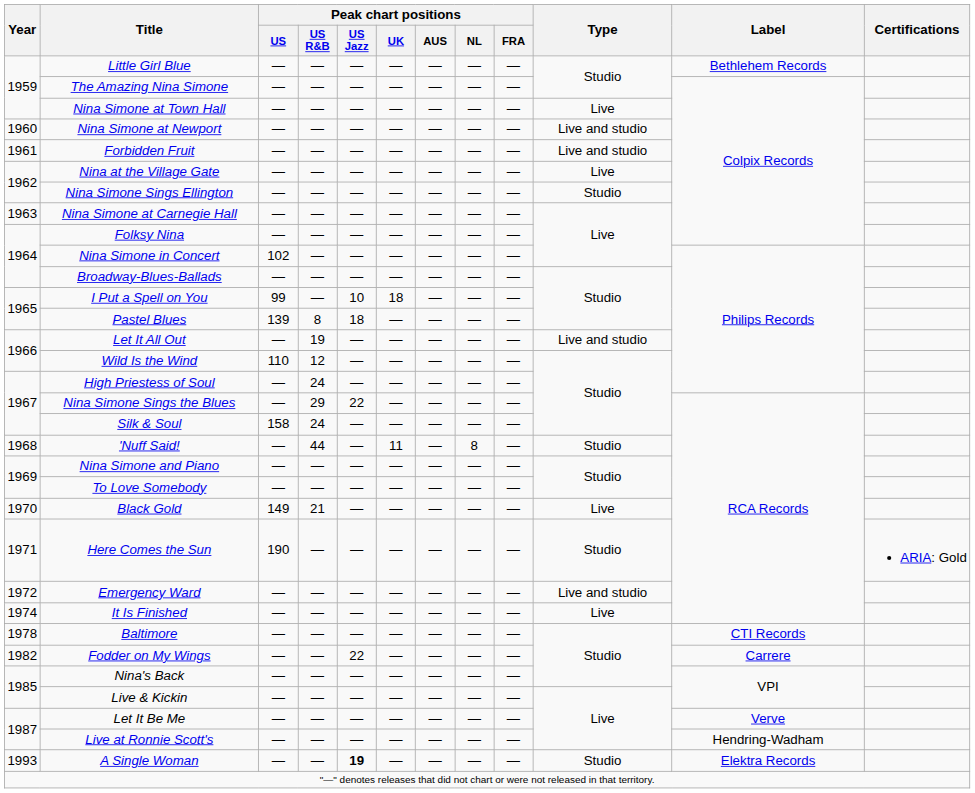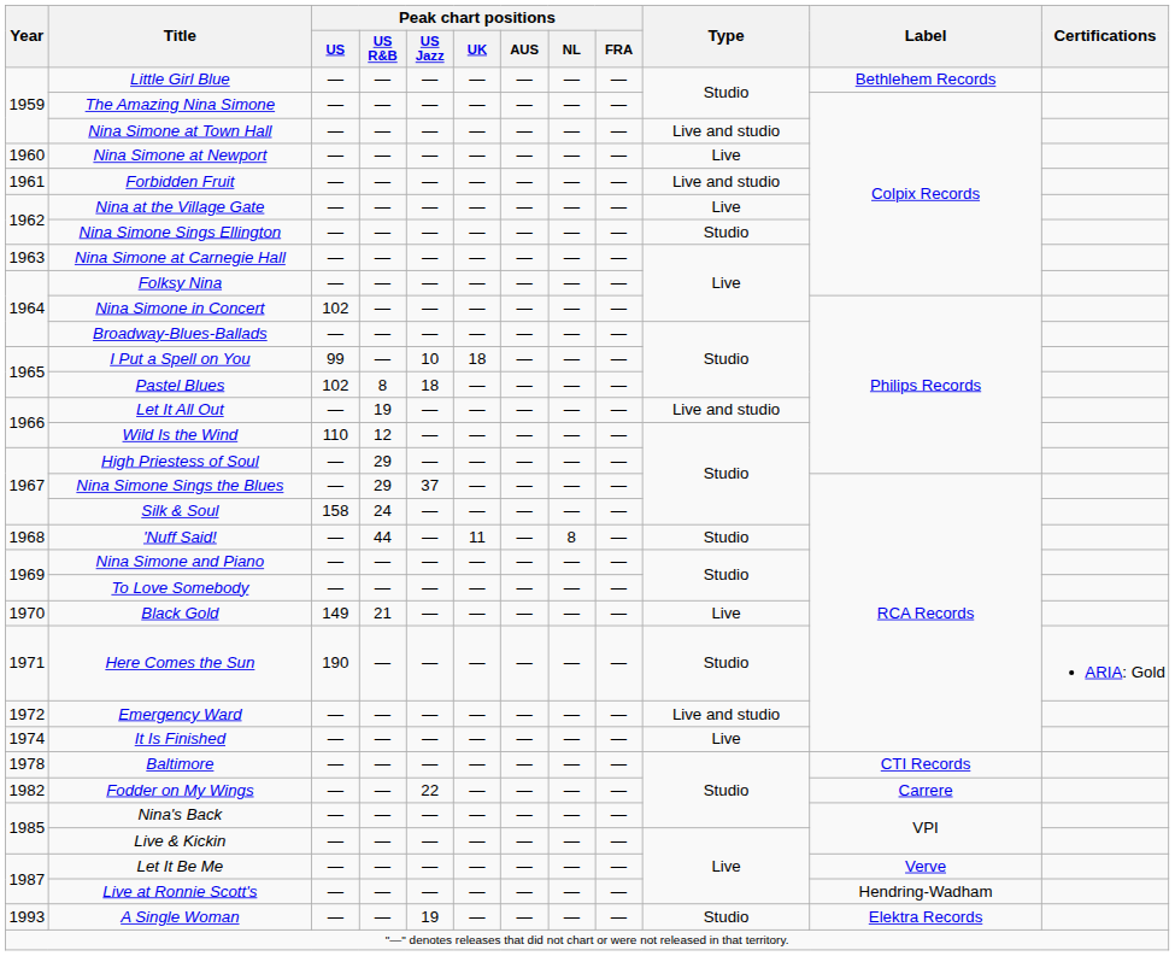 <table class="wikitable plainrowheaders" style="text-align:center;" border="1">
 <tr>
 <th scope="col" rowspan="2">Year</th>
 <th scope="col" rowspan="2" style="width:16em;">Title</th>
 <th scope="col" colspan="7">Peak chart positions</th>
 <th scope="col" rowspan="2" style="width:10em;">Type</th>
 <th scope="col" rowspan="2" style="width:14em;">Label</th>
 <th scope="col" rowspan="2">Certifications</th>
 </tr>
 <tr>
 <th scope="col" style="width:3em;font-size:85%;"><a href='#'>US</a><br></th>
 <th scope="col" style="width:3em;font-size:85%;"><a href='#'>US<br>R&B</a><br></th>
 <th scope="col" style="width:3em;font-size:85%;"><a href='#'>US<br>Jazz</a><br></th>
 <th scope="col" style="width:3em;font-size:85%;"><a href='#'>UK</a><br></th>
 <th scope="col" style="width:3em;font-size:85%;">AUS<br></th>
 <th scope="col" style="width:3em;font-size:85%;">NL<br></th>
 <th scope="col" style="width:3em;font-size:85%;">FRA<br></th>
 </tr>
 <tr>
 <td rowspan="3">1959</td>
 <td><em><a href='#'>Little Girl Blue</a></em></td>
 <td>―</td>
 <td>―</td>
 <td>―</td>
 <td>―</td>
 <td>―</td>
 <td>―</td>
 <td>―</td>
 <td rowspan="2">Studio</td>
 <td><a href='#'>Bethlehem Records</a></td>
 <td></td>
 </tr>
 <tr>
 <td><em><a href='#'>The Amazing Nina Simone</a></em></td>
 <td>―</td>
 <td>―</td>
 <td>―</td>
 <td>―</td>
 <td>―</td>
 <td>―</td>
 <td>―</td>
 <td rowspan="8"><a href='#'>Colpix Records</a></td>
 <td></td>
 </tr>
 <tr>
 <td><em><a href='#'>Nina Simone at Town Hall</a></em></td>
 <td>―</td>
 <td>―</td>
 <td>―</td>
 <td>―</td>
 <td>―</td>
 <td>―</td>
 <td>―</td>
-<td>Live</td>
+<td>Live and studio</td>
 <td></td>
 </tr>
 <tr>
 <td rowspan="1">1960</td>
 <td><em><a href='#'>Nina Simone at Newport</a></em></td>
 <td>―</td>
 <td>―</td>
 <td>―</td>
 <td>―</td>
 <td>―</td>
 <td>―</td>
 <td>―</td>
-<td>Live and studio</td>
+<td>Live</td>
 <td></td>
 </tr>
 <tr>
 <td>1961</td>
 <td><em><a href='#'>Forbidden Fruit</a></em></td>
 <td>―</td>
 <td>―</td>
 <td>―</td>
 <td>―</td>
 <td>―</td>
 <td>―</td>
 <td>―</td>
 <td>Live and studio</td>
 <td></td>
 </tr>
 <tr>
 <td rowspan="2">1962</td>
 <td><em><a href='#'>Nina at the Village Gate</a></em></td>
 <td>―</td>
 <td>―</td>
 <td>―</td>
 <td>―</td>
 <td>―</td>
 <td>―</td>
 <td>―</td>
 <td>Live</td>
 <td></td>
 </tr>
 <tr>
 <td><em><a href='#'>Nina Simone Sings Ellington</a></em></td>
 <td>―</td>
 <td>―</td>
 <td>―</td>
 <td>―</td>
 <td>―</td>
 <td>―</td>
 <td>―</td>
 <td>Studio</td>
 <td></td>
 </tr>
 <tr>
 <td>1963</td>
 <td><em><a href='#'>Nina Simone at Carnegie Hall</a></em></td>
 <td>―</td>
 <td>―</td>
 <td>―</td>
 <td>―</td>
 <td>―</td>
 <td>―</td>
 <td>―</td>
 <td rowspan="3">Live</td>
 <td></td>
 </tr>
 <tr>
 <td rowspan="3">1964</td>
 <td><em><a href='#'>Folksy Nina</a></em></td>
 <td>―</td>
 <td>―</td>
 <td>―</td>
 <td>―</td>
 <td>―</td>
 <td>―</td>
 <td>―</td>
 <td></td>
 </tr>
 <tr>
 <td><em><a href='#'>Nina Simone in Concert</a></em></td>
 <td>102</td>
 <td>―</td>
 <td>―</td>
 <td>―</td>
 <td>―</td>
 <td>―</td>
 <td>―</td>
 <td rowspan="7"><a href='#'>Philips Records</a></td>
 <td></td>
 </tr>
 <tr>
 <td><em><a href='#'>Broadway-Blues-Ballads</a></em></td>
 <td>―</td>
 <td>―</td>
 <td>―</td>
 <td>―</td>
 <td>―</td>
 <td>―</td>
 <td>―</td>
 <td rowspan="3">Studio</td>
 <td></td>
 </tr>
 <tr>
 <td rowspan="2">1965</td>
 <td><em><a href='#'>I Put a Spell on You</a></em></td>
 <td>99</td>
 <td>―</td>
 <td>10</td>
 <td>18</td>
 <td>―</td>
 <td>―</td>
 <td>―</td>
 <td></td>
 </tr>
 <tr>
 <td><em><a href='#'>Pastel Blues</a></em></td>
-<td>139</td>
+<td>102</td>
 <td>8</td>
 <td>18</td>
 <td>―</td>
 <td>―</td>
 <td>―</td>
 <td>―</td>
 <td></td>
 </tr>
 <tr>
 <td rowspan="2">1966</td>
 <td><em><a href='#'>Let It All Out</a></em></td>
 <td>―</td>
 <td>19</td>
 <td>―</td>
 <td>―</td>
 <td>―</td>
 <td>―</td>
 <td>―</td>
 <td>Live and studio</td>
 <td></td>
 </tr>
 <tr>
 <td><em><a href='#'>Wild Is the Wind</a></em></td>
 <td>110</td>
 <td>12</td>
 <td>―</td>
 <td>―</td>
 <td>―</td>
 <td>―</td>
 <td>―</td>
 <td rowspan="4">Studio</td>
 <td></td>
 </tr>
 <tr>
 <td rowspan="3">1967</td>
 <td><em><a href='#'>High Priestess of Soul</a></em></td>
 <td>―</td>
-<td>24</td>
+<td>29</td>
 <td>―</td>
 <td>―</td>
 <td>―</td>
 <td>―</td>
 <td>―</td>
 <td></td>
 </tr>
 <tr>
 <td><em><a href='#'>Nina Simone Sings the Blues</a></em></td>
 <td>―</td>
 <td>29</td>
-<td>22</td>
+<td>37</td>
 <td>―</td>
 <td>―</td>
 <td>―</td>
 <td>―</td>
 <td rowspan="9"><a href='#'>RCA Records</a></td>
 <td></td>
 </tr>
 <tr>
 <td><em><a href='#'>Silk & Soul</a></em></td>
 <td>158</td>
 <td>24</td>
 <td>―</td>
 <td>―</td>
 <td>―</td>
 <td>―</td>
 <td>―</td>
 <td></td>
 </tr>
 <tr>
 <td>1968</td>
 <td><em><a href='#'>'Nuff Said!</a></em></td>
 <td>―</td>
 <td>44</td>
 <td>―</td>
 <td>11</td>
 <td>―</td>
 <td>8</td>
 <td>―</td>
 <td>Studio</td>
 <td></td>
 </tr>
 <tr>
 <td rowspan="2">1969</td>
 <td><em><a href='#'>Nina Simone and Piano</a></em></td>
 <td>―</td>
 <td>―</td>
 <td>―</td>
 <td>―</td>
 <td>―</td>
 <td>―</td>
 <td>―</td>
 <td rowspan="2">Studio</td>
 <td></td>
 </tr>
 <tr>
 <td><em><a href='#'>To Love Somebody</a></em></td>
 <td>―</td>
 <td>―</td>
 <td>―</td>
 <td>―</td>
 <td>―</td>
 <td>―</td>
 <td>―</td>
 <td></td>
 </tr>
 <tr>
 <td>1970</td>
 <td><em><a href='#'>Black Gold</a></em></td>
 <td>149</td>
 <td>21</td>
 <td>―</td>
 <td>―</td>
 <td>―</td>
 <td>―</td>
 <td>―</td>
 <td>Live</td>
 <td></td>
 </tr>
 <tr>
 <td>1971</td>
 <td><em><a href='#'>Here Comes the Sun</a></em></td>
 <td>190</td>
 <td>―</td>
 <td>―</td>
 <td>―</td>
 <td>―</td>
 <td>―</td>
 <td>―</td>
 <td>Studio</td>
 <td><br><ul><li><a href='#'>ARIA</a>: Gold</li></ul></td>
 </tr>
 <tr>
 <td>1972</td>
 <td><em><a href='#'>Emergency Ward</a></em></td>
 <td>―</td>
 <td>―</td>
 <td>―</td>
 <td>―</td>
 <td>―</td>
 <td>―</td>
 <td>―</td>
 <td>Live and studio</td>
 <td></td>
 </tr>
 <tr>
 <td>1974</td>
 <td><em><a href='#'>It Is Finished</a></em></td>
 <td>―</td>
 <td>―</td>
 <td>―</td>
 <td>―</td>
 <td>―</td>
 <td>―</td>
 <td>―</td>
 <td>Live</td>
 <td></td>
 </tr>
 <tr>
 <td>1978</td>
 <td><em><a href='#'>Baltimore</a></em></td>
 <td>―</td>
 <td>―</td>
 <td>―</td>
 <td>―</td>
 <td>―</td>
 <td>―</td>
 <td>―</td>
 <td rowspan="3">Studio</td>
 <td><a href='#'>CTI Records</a></td>
 <td></td>
 </tr>
 <tr>
 <td>1982</td>
 <td><em><a href='#'>Fodder on My Wings</a></em></td>
 <td>―</td>
 <td>―</td>
 <td>22</td>
 <td>―</td>
 <td>―</td>
 <td>―</td>
 <td>―</td>
 <td><a href='#'>Carrere</a></td>
 <td></td>
 </tr>
 <tr>
 <td rowspan="2">1985</td>
 <td><em>Nina's Back</em></td>
 <td>―</td>
 <td>―</td>
 <td>―</td>
 <td>―</td>
 <td>―</td>
 <td>―</td>
 <td>―</td>
 <td rowspan="2">VPI</td>
 <td></td>
 </tr>
 <tr>
 <td><em>Live & Kickin</em></td>
 <td>―</td>
 <td>―</td>
 <td>―</td>
 <td>―</td>
 <td>―</td>
 <td>―</td>
 <td>―</td>
 <td rowspan="3">Live</td>
 <td></td>
 </tr>
 <tr>
 <td rowspan="2">1987</td>
 <td><em>Let It Be Me</em></td>
 <td>―</td>
 <td>―</td>
 <td>―</td>
 <td>―</td>
 <td>―</td>
 <td>―</td>
 <td>―</td>
 <td><a href='#'>Verve</a></td>
 <td></td>
 </tr>
 <tr>
 <td><em><a href='#'>Live at Ronnie Scott's</a></em></td>
 <td>―</td>
 <td>―</td>
 <td>―</td>
 <td>―</td>
 <td>―</td>
 <td>―</td>
 <td>―</td>
 <td>Hendring-Wadham</td>
 <td></td>
 </tr>
 <tr>
 <td>1993</td>
 <td><em><a href='#'>A Single Woman</a></em></td>
 <td>―</td>
 <td>―</td>
-<td><strong>19</strong></td>
+<td>19</td>
 <td>―</td>
 <td>―</td>
 <td>―</td>
 <td>―</td>
 <td>Studio</td>
 <td><a href='#'>Elektra Records</a></td>
 <td></td>
 </tr>
 <tr>
 <td colspan="12" style="text-align:center; font-size:9pt;">"—" denotes releases that did not chart or were not released in that territory.</td>
 </tr>
 </table>
